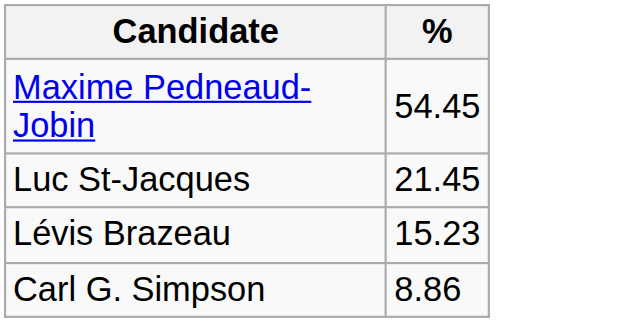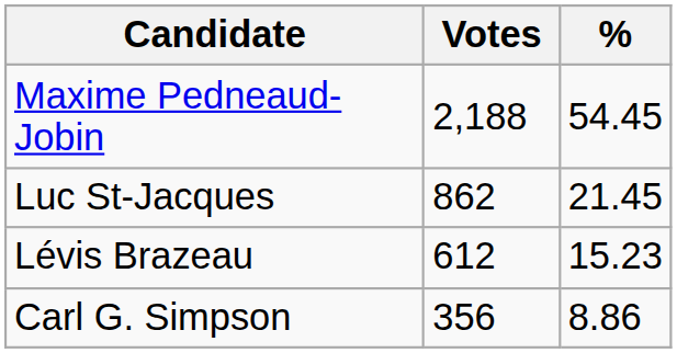 <table class="wikitable">
 <tr>
 <th style="width: 170px">Candidate</th>
+<th style="width: 50px">Votes </th>
 <th style="width: 40px">%</th>
 </tr>
 <tr>
 <td><a href='#'>Maxime Pedneaud-Jobin</a></td>
+<td>2,188</td>
 <td>54.45</td>
 </tr>
 <tr>
 <td>Luc St-Jacques</td>
+<td>862</td>
 <td>21.45</td>
 </tr>
 <tr>
 <td>Lévis Brazeau</td>
+<td>612</td>
 <td>15.23</td>
 </tr>
 <tr>
 <td>Carl G. Simpson</td>
+<td>356</td>
 <td>8.86</td>
 </tr>
 </table>
